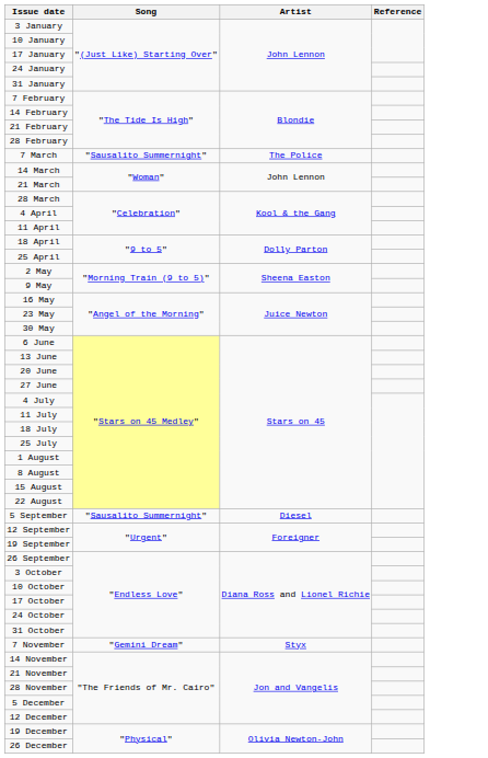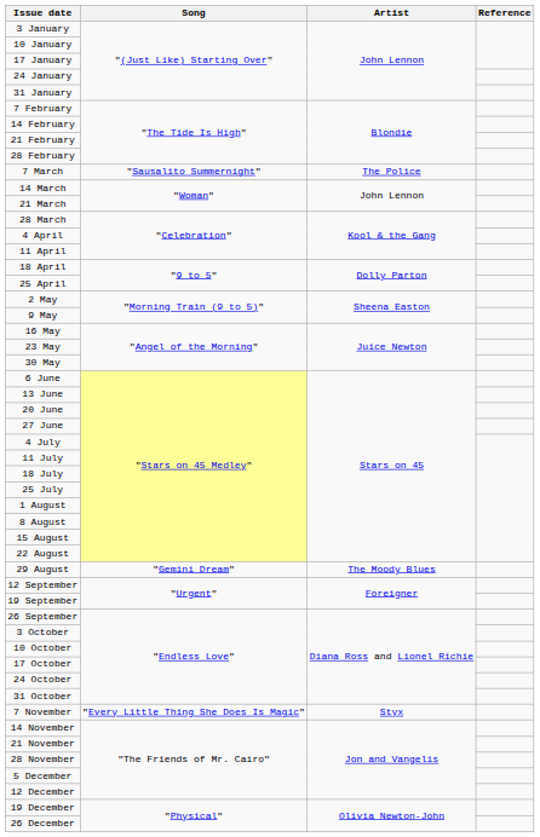 <table class="wikitable">
 <tr>
 <th align="center">Issue date</th>
 <th align="center">Song</th>
 <th align="center">Artist</th>
 <th align="center">Reference</th>
 </tr>
 <tr>
 <td align="center">3 January</td>
 <td align="center" rowspan="5">"<a href='#'>(Just Like) Starting Over</a>"</td>
 <td align="center" rowspan="5"><a href='#'>John Lennon</a></td>
 <td align="center" rowspan="3"></td>
 </tr>
 <tr>
 <td align="center">10 January</td>
 </tr>
 <tr>
 <td align="center">17 January</td>
 </tr>
 <tr>
 <td align="center">24 January</td>
 <td align="center"></td>
 </tr>
 <tr>
 <td align="center">31 January</td>
 <td align="center"></td>
 </tr>
 <tr>
 <td align="center">7 February</td>
 <td align="center" rowspan="4">"<a href='#'>The Tide Is High</a>"</td>
 <td align="center" rowspan="4"><a href='#'>Blondie</a></td>
 <td align="center"></td>
 </tr>
 <tr>
 <td align="center">14 February</td>
 <td align="center"></td>
 </tr>
 <tr>
 <td align="center">21 February</td>
 <td align="center"></td>
 </tr>
 <tr>
 <td align="center">28 February</td>
 <td align="center"></td>
 </tr>
 <tr>
 <td align="center">7 March</td>
 <td align="center">"<a href='#'>Sausalito Summernight</a>"</td>
 <td align="center"><a href='#'>The Police</a></td>
 <td align="center"></td>
 </tr>
 <tr>
 <td align="center">14 March</td>
 <td align="center" rowspan="2">"<a href='#'>Woman</a>"</td>
 <td align="center" rowspan="2">John Lennon</td>
 <td align="center"></td>
 </tr>
 <tr>
 <td align="center">21 March</td>
 <td align="center"></td>
 </tr>
 <tr>
 <td align="center">28 March</td>
 <td align="center" rowspan="3">"<a href='#'>Celebration</a>"</td>
 <td align="center" rowspan="3"><a href='#'>Kool & the Gang</a></td>
 <td align="center"></td>
 </tr>
 <tr>
 <td align="center">4 April</td>
 <td align="center"></td>
 </tr>
 <tr>
 <td align="center">11 April</td>
 <td align="center"></td>
 </tr>
 <tr>
 <td align="center">18 April</td>
 <td align="center" rowspan="2">"<a href='#'>9 to 5</a>"</td>
 <td align="center" rowspan="2"><a href='#'>Dolly Parton</a></td>
 <td align="center"></td>
 </tr>
 <tr>
 <td align="center">25 April</td>
 <td align="center"></td>
 </tr>
 <tr>
 <td align="center">2 May</td>
 <td align="center" rowspan="2">"<a href='#'>Morning Train (9 to 5)</a>"</td>
 <td align="center" rowspan="2"><a href='#'>Sheena Easton</a></td>
 <td align="center"></td>
 </tr>
 <tr>
 <td align="center">9 May</td>
 <td align="center"></td>
 </tr>
 <tr>
 <td align="center">16 May</td>
 <td align="center" rowspan="3">"<a href='#'>Angel of the Morning</a>"</td>
 <td align="center" rowspan="3"><a href='#'>Juice Newton</a></td>
 <td align="center"></td>
 </tr>
 <tr>
 <td align="center">23 May</td>
 <td align="center"></td>
 </tr>
 <tr>
 <td align="center">30 May</td>
 <td align="center"></td>
 </tr>
 <tr>
 <td align="center">6 June</td>
 <td bgcolor=#FFFF99 align="center" rowspan="12">"<a href='#'>Stars on 45 Medley</a>"</td>
 <td align="center" rowspan="12"><a href='#'>Stars on 45</a></td>
 <td align="center"></td>
 </tr>
 <tr>
 <td align="center">13 June</td>
 <td align="center"></td>
 </tr>
 <tr>
 <td align="center">20 June</td>
 <td align="center"></td>
 </tr>
 <tr>
 <td align="center">27 June</td>
 <td align="center"></td>
 </tr>
 <tr>
 <td align="center">4 July</td>
 <td align="center" rowspan="8"></td>
 </tr>
 <tr>
 <td align="center">11 July</td>
 </tr>
 <tr>
 <td align="center">18 July</td>
 </tr>
 <tr>
 <td align="center">25 July</td>
 </tr>
 <tr>
 <td align="center">1 August</td>
 </tr>
 <tr>
 <td align="center">8 August</td>
 </tr>
 <tr>
 <td align="center">15 August</td>
 </tr>
 <tr>
 <td align="center">22 August</td>
 </tr>
 <tr>
-<td align="center">5 September</td>
-<td align="center">"<a href='#'>Sausalito Summernight</a>"</td>
-<td align="center"><a href='#'>Diesel</a></td>
+<td align="center">29 August</td>
+<td align="center">"<a href='#'>Gemini Dream</a>"</td>
+<td align="center"><a href='#'>The Moody Blues</a></td>
 <td align="center"></td>
 </tr>
 <tr>
 <td align="center">12 September</td>
 <td align="center" rowspan="2">"<a href='#'>Urgent</a>"</td>
 <td align="center" rowspan="2"><a href='#'>Foreigner</a></td>
 <td align="center"></td>
 </tr>
 <tr>
 <td align="center">19 September</td>
 <td align="center"></td>
 </tr>
 <tr>
 <td align="center">26 September</td>
 <td align="center" rowspan="6">"<a href='#'>Endless Love</a>"</td>
 <td align="center" rowspan="6"><a href='#'>Diana Ross</a> and <a href='#'>Lionel Richie</a></td>
 <td align="center"></td>
 </tr>
 <tr>
 <td align="center">3 October</td>
 <td align="center"></td>
 </tr>
 <tr>
 <td align="center">10 October</td>
 <td align="center"></td>
 </tr>
 <tr>
 <td align="center">17 October</td>
 <td align="center"></td>
 </tr>
 <tr>
 <td align="center">24 October</td>
 <td align="center"></td>
 </tr>
 <tr>
 <td align="center">31 October</td>
 <td align="center"></td>
 </tr>
 <tr>
 <td align="center">7 November</td>
-<td align="center">"<a href='#'>Gemini Dream</a>"</td>
+<td align="center">"<a href='#'>Every Little Thing She Does Is Magic</a>"</td>
 <td align="center"><a href='#'>Styx</a></td>
 <td align="center"></td>
 </tr>
 <tr>
 <td align="center">14 November</td>
 <td align="center" rowspan="5">"The Friends of Mr. Cairo"</td>
 <td align="center" rowspan="5"><a href='#'>Jon and Vangelis</a></td>
 <td align="center"></td>
 </tr>
 <tr>
 <td align="center">21 November</td>
 <td align="center"></td>
 </tr>
 <tr>
 <td align="center">28 November</td>
 <td align="center"></td>
 </tr>
 <tr>
 <td align="center">5 December</td>
 <td align="center"></td>
 </tr>
 <tr>
 <td align="center">12 December</td>
 <td align="center"></td>
 </tr>
 <tr>
 <td align="center">19 December</td>
 <td align="center" rowspan="2">"<a href='#'>Physical</a>"</td>
 <td align="center" rowspan="2"><a href='#'>Olivia Newton-John</a></td>
 <td align="center"></td>
 </tr>
 <tr>
 <td align="center">26 December</td>
 <td align="center"></td>
 </tr>
 </table>
